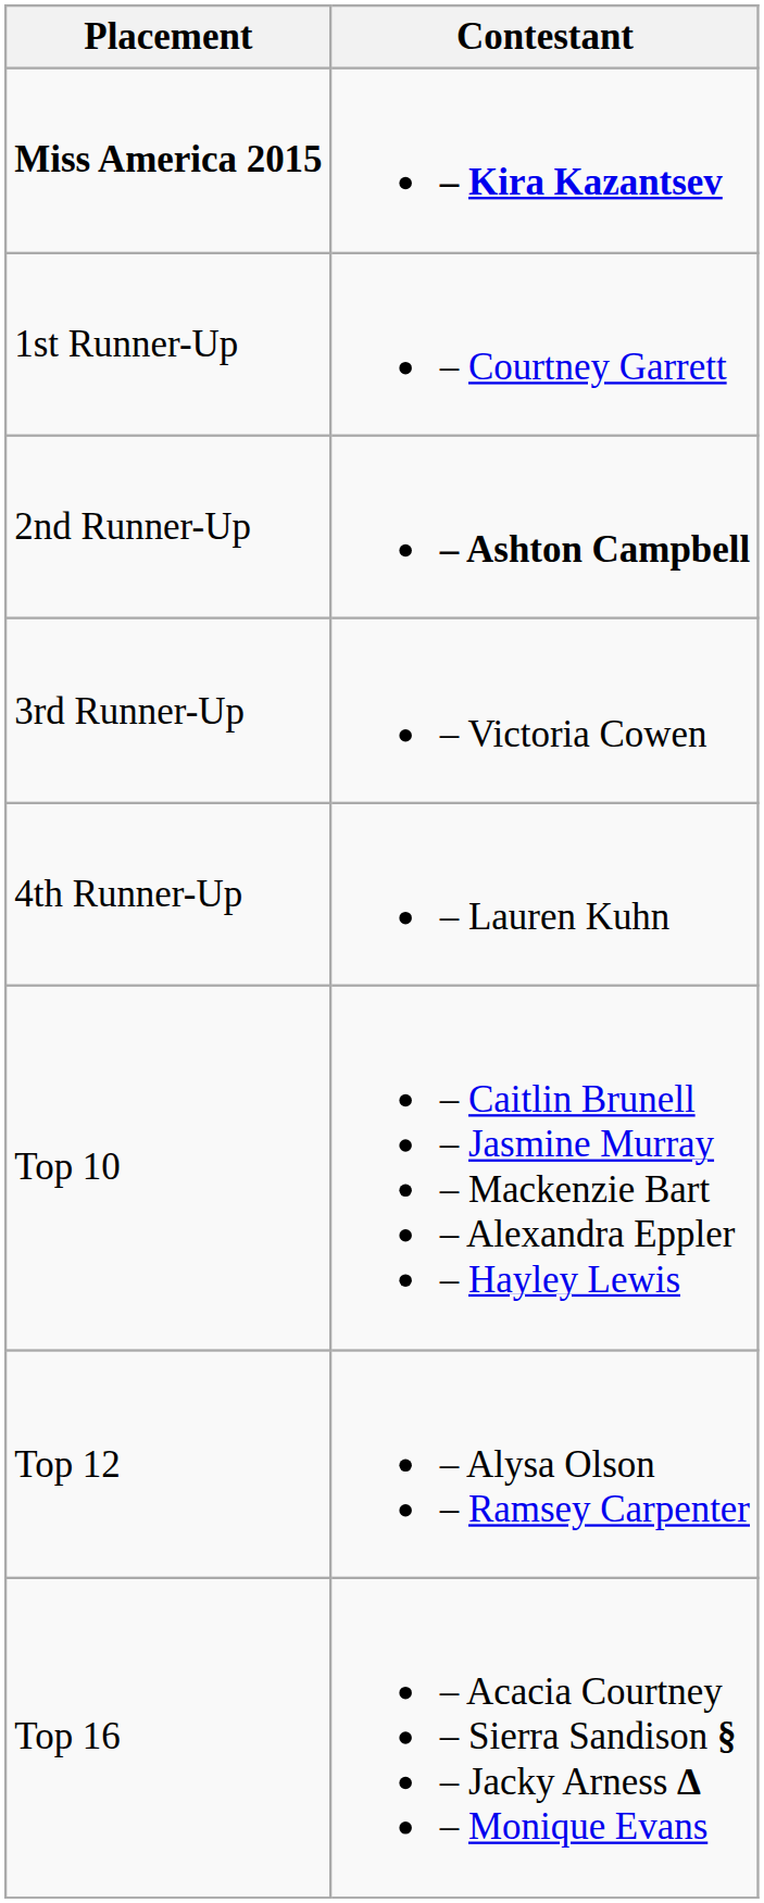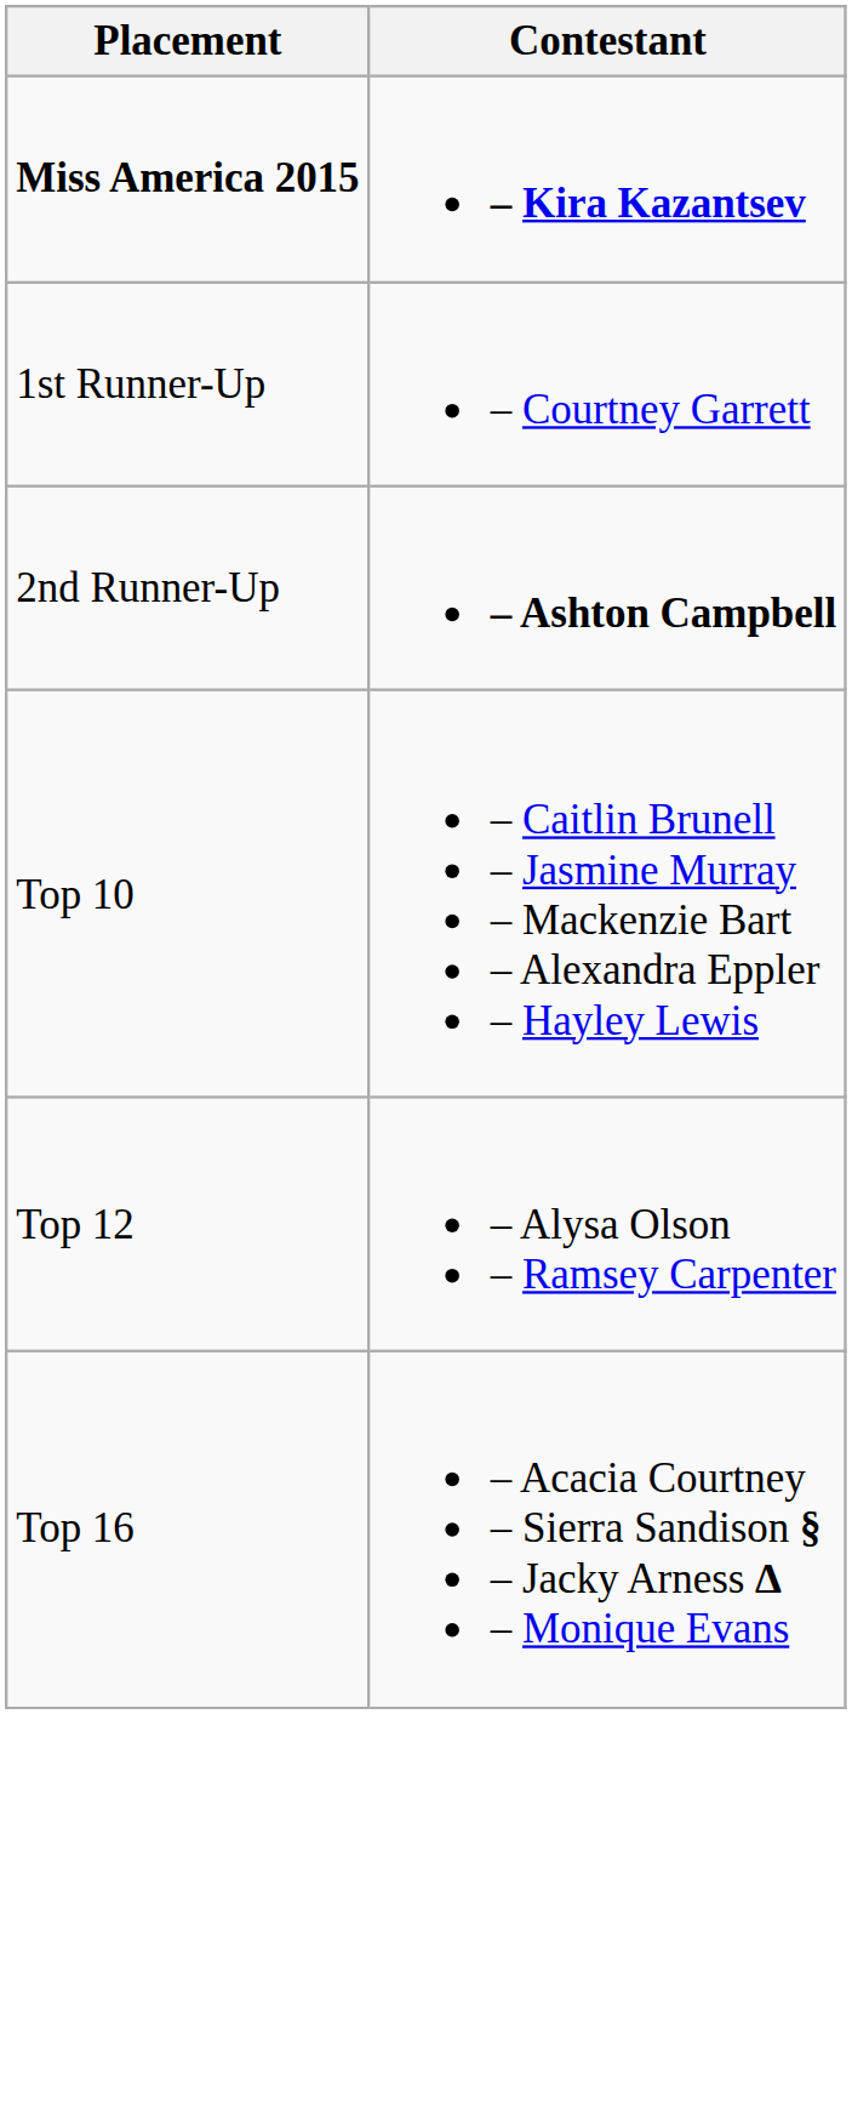 <table class="wikitable sortable" style="font-size: 95%;">
 <tr>
 <th>Placement</th>
 <th>Contestant</th>
 </tr>
 <tr>
 <td><strong>Miss America 2015</strong></td>
 <td><br><ul><li><strong> – <a href='#'>Kira Kazantsev</a></strong></li></ul></td>
 </tr>
 <tr>
 <td>1st Runner-Up</td>
 <td><br><ul><li> – <a href='#'>Courtney Garrett</a></li></ul></td>
 </tr>
 <tr>
 <td>2nd Runner-Up</td>
 <td><strong><br><ul><li> – Ashton Campbell</li></ul></strong></td>
 </tr>
 <tr>
-<td>3rd Runner-Up</td>
-<td><br><ul><li> – Victoria Cowen</li></ul></td>
-</tr>
-<tr>
-<td>4th Runner-Up</td>
-<td><br><ul><li> – Lauren Kuhn</li></ul></td>
-</tr>
-<tr>
 <td>Top 10</td>
 <td><br><ul><li> – <a href='#'>Caitlin Brunell</a></li><li> – <a href='#'>Jasmine Murray</a></li><li> – Mackenzie Bart</li><li> – Alexandra Eppler</li><li> – <a href='#'>Hayley Lewis</a></li></ul></td>
 </tr>
 <tr>
 <td>Top 12</td>
 <td><br><ul><li> – Alysa Olson</li><li> – <a href='#'>Ramsey Carpenter</a></li></ul></td>
 </tr>
 <tr>
 <td>Top 16</td>
 <td><br><ul><li> – Acacia Courtney</li><li> – Sierra Sandison <strong>§</strong></li><li> – Jacky Arness <strong>∆</strong></li><li> – <a href='#'>Monique Evans</a></li></ul></td>
 </tr>
 </table>
